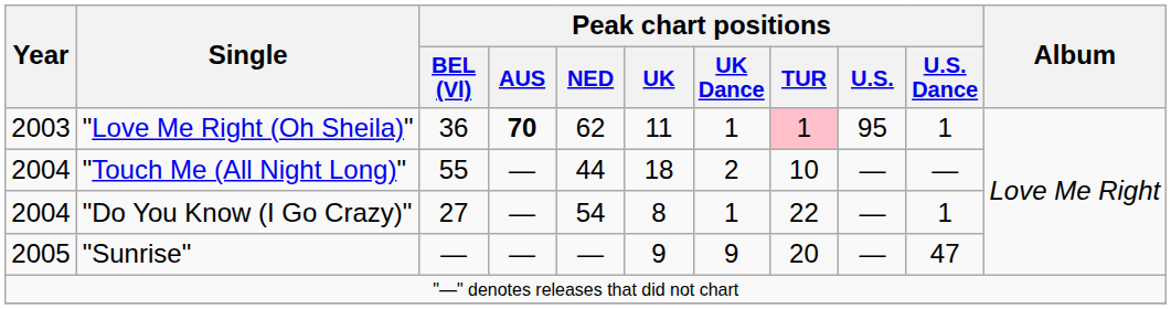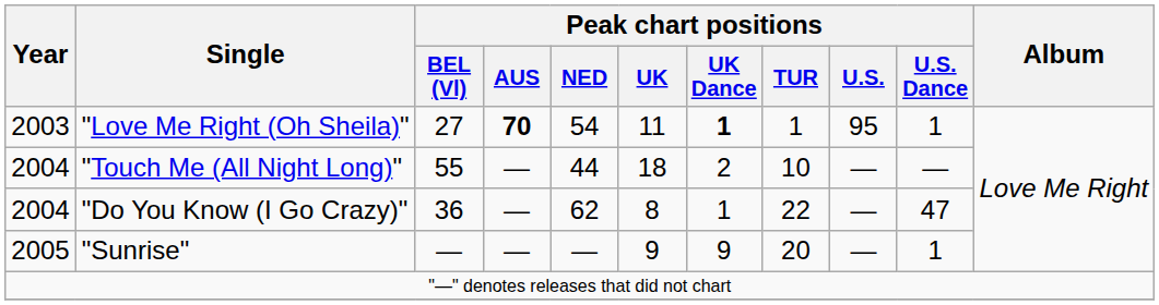 <table class="wikitable" style="text-align:center;">
 <tr>
 <th rowspan="2">Year</th>
 <th rowspan="2">Single</th>
 <th colspan="8">Peak chart positions</th>
 <th rowspan="2">Album</th>
 </tr>
 <tr style="font-size:smaller;">
 <th width="35"><a href='#'>BEL<br>(Vl)</a></th>
 <th width="35"><a href='#'>AUS</a><br></th>
 <th width="35"><a href='#'>NED</a></th>
 <th width="35"><a href='#'>UK</a><br></th>
 <th width="35"><a href='#'>UK<br>Dance</a></th>
 <th width="35"><a href='#'>TUR</a></th>
 <th width="35"><a href='#'>U.S.</a></th>
 <th width="35"><a href='#'>U.S.<br>Dance</a></th>
 </tr>
 <tr>
 <td>2003</td>
 <td align="left">"<a href='#'>Love Me Right (Oh Sheila)</a>"</td>
-<td>36</td>
+<td>27</td>
 <td><strong>70</strong></td>
-<td>62</td>
+<td>54</td>
 <td>11</td>
+<td><strong>1</strong></td>
 <td>1</td>
-<td style="background: pink;">1</td>
 <td>95</td>
 <td>1</td>
 <td align="left" rowspan="4"><em>Love Me Right</em></td>
 </tr>
 <tr>
 <td>2004</td>
 <td align="left">"<a href='#'>Touch Me (All Night Long)</a>"</td>
 <td>55</td>
 <td>—</td>
 <td>44</td>
 <td>18</td>
 <td>2</td>
 <td>10</td>
 <td>—</td>
 <td>—</td>
 </tr>
 <tr>
 <td>2004</td>
 <td align="left">"Do You Know (I Go Crazy)"</td>
-<td>27</td>
+<td>36</td>
 <td>—</td>
-<td>54</td>
+<td>62</td>
 <td>8</td>
 <td>1</td>
 <td>22</td>
 <td>—</td>
-<td>1</td>
+<td>47</td>
 </tr>
 <tr>
 <td>2005</td>
 <td align="left">"Sunrise"</td>
 <td>—</td>
 <td>—</td>
 <td>—</td>
 <td>9</td>
 <td>9</td>
 <td>20</td>
 <td>—</td>
-<td>47</td>
+<td>1</td>
 </tr>
 <tr>
 <td colspan="15" style="font-size:8pt">"—" denotes releases that did not chart</td>
 </tr>
 <tr>
 </tr>
 </table>
